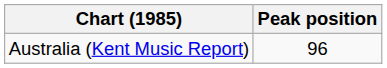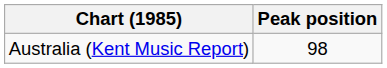 <table class="wikitable">
 <tr>
 <th>Chart (1985)</th>
 <th>Peak position</th>
 </tr>
 <tr>
 <td>Australia (<a href='#'>Kent Music Report</a>)</td>
-<td align="center">96</td>
+<td align="center">98</td>
 </tr>
 </table>
